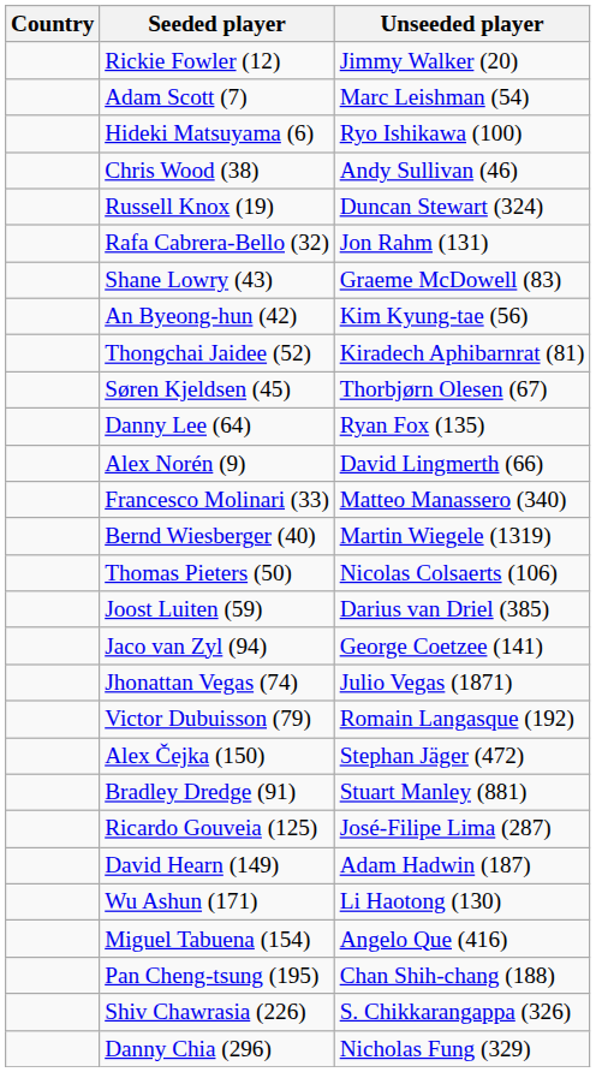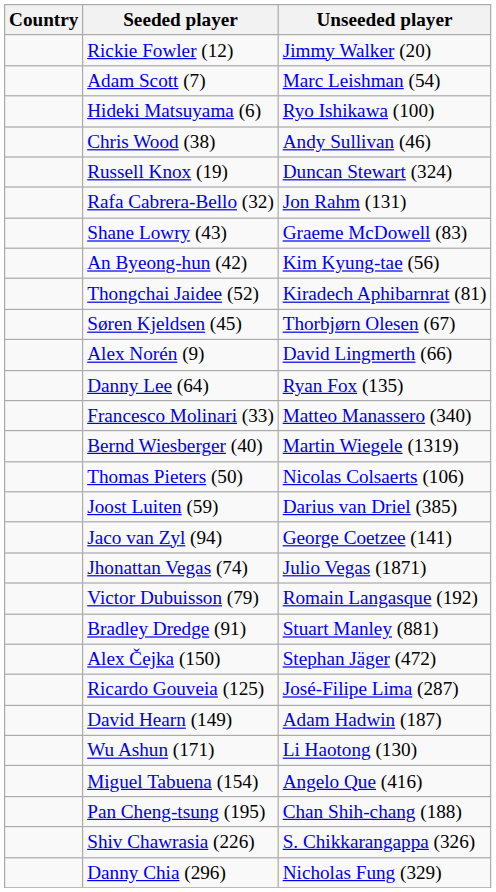 <table class="wikitable sortable">
 <tr>
 <th>Country</th>
 <th>Seeded player</th>
 <th>Unseeded player</th>
 </tr>
 <tr>
 <td></td>
 <td><a href='#'>Rickie Fowler</a> (12)</td>
 <td><a href='#'>Jimmy Walker</a> (20)</td>
 </tr>
 <tr>
 <td></td>
 <td><a href='#'>Adam Scott</a> (7)</td>
 <td><a href='#'>Marc Leishman</a> (54)</td>
 </tr>
 <tr>
 <td></td>
 <td><a href='#'>Hideki Matsuyama</a> (6)</td>
 <td><a href='#'>Ryo Ishikawa</a> (100)</td>
 </tr>
 <tr>
 <td></td>
 <td><a href='#'>Chris Wood</a> (38)</td>
 <td><a href='#'>Andy Sullivan</a> (46)</td>
 </tr>
 <tr>
 <td></td>
 <td><a href='#'>Russell Knox</a> (19)</td>
 <td><a href='#'>Duncan Stewart</a> (324)</td>
 </tr>
 <tr>
 <td></td>
 <td><a href='#'>Rafa Cabrera-Bello</a> (32)</td>
 <td><a href='#'>Jon Rahm</a> (131)</td>
 </tr>
 <tr>
 <td></td>
 <td><a href='#'>Shane Lowry</a> (43)</td>
 <td><a href='#'>Graeme McDowell</a> (83)</td>
 </tr>
 <tr>
 <td></td>
 <td><a href='#'>An Byeong-hun</a> (42)</td>
 <td><a href='#'>Kim Kyung-tae</a> (56)</td>
 </tr>
 <tr>
 <td></td>
 <td><a href='#'>Thongchai Jaidee</a> (52)</td>
 <td><a href='#'>Kiradech Aphibarnrat</a> (81)</td>
 </tr>
 <tr>
 <td></td>
 <td><a href='#'>Søren Kjeldsen</a> (45)</td>
 <td><a href='#'>Thorbjørn Olesen</a> (67)</td>
 </tr>
 <tr>
 <td></td>
-<td><a href='#'>Danny Lee</a> (64)</td>
-<td><a href='#'>Ryan Fox</a> (135)</td>
+<td><a href='#'>Alex Norén</a> (9)</td>
+<td><a href='#'>David Lingmerth</a> (66)</td>
 </tr>
 <tr>
 <td></td>
-<td><a href='#'>Alex Norén</a> (9)</td>
-<td><a href='#'>David Lingmerth</a> (66)</td>
+<td><a href='#'>Danny Lee</a> (64)</td>
+<td><a href='#'>Ryan Fox</a> (135)</td>
 </tr>
 <tr>
 <td></td>
 <td><a href='#'>Francesco Molinari</a> (33)</td>
 <td><a href='#'>Matteo Manassero</a> (340)</td>
 </tr>
 <tr>
 <td></td>
 <td><a href='#'>Bernd Wiesberger</a> (40)</td>
 <td><a href='#'>Martin Wiegele</a> (1319)</td>
 </tr>
 <tr>
 <td></td>
 <td><a href='#'>Thomas Pieters</a> (50)</td>
 <td><a href='#'>Nicolas Colsaerts</a> (106)</td>
 </tr>
 <tr>
 <td></td>
 <td><a href='#'>Joost Luiten</a> (59)</td>
 <td><a href='#'>Darius van Driel</a> (385)</td>
 </tr>
 <tr>
 <td></td>
 <td><a href='#'>Jaco van Zyl</a> (94)</td>
 <td><a href='#'>George Coetzee</a> (141)</td>
 </tr>
 <tr>
 <td></td>
 <td><a href='#'>Jhonattan Vegas</a> (74)</td>
 <td><a href='#'>Julio Vegas</a> (1871)</td>
 </tr>
 <tr>
 <td></td>
 <td><a href='#'>Victor Dubuisson</a> (79)</td>
 <td><a href='#'>Romain Langasque</a> (192)</td>
 </tr>
 <tr>
 <td></td>
-<td><a href='#'>Alex Čejka</a> (150)</td>
-<td><a href='#'>Stephan Jäger</a> (472)</td>
+<td><a href='#'>Bradley Dredge</a> (91)</td>
+<td><a href='#'>Stuart Manley</a> (881)</td>
 </tr>
 <tr>
 <td></td>
-<td><a href='#'>Bradley Dredge</a> (91)</td>
-<td><a href='#'>Stuart Manley</a> (881)</td>
+<td><a href='#'>Alex Čejka</a> (150)</td>
+<td><a href='#'>Stephan Jäger</a> (472)</td>
 </tr>
 <tr>
 <td></td>
 <td><a href='#'>Ricardo Gouveia</a> (125)</td>
 <td><a href='#'>José-Filipe Lima</a> (287)</td>
 </tr>
 <tr>
 <td></td>
 <td><a href='#'>David Hearn</a> (149)</td>
 <td><a href='#'>Adam Hadwin</a> (187)</td>
 </tr>
 <tr>
 <td></td>
 <td><a href='#'>Wu Ashun</a> (171)</td>
 <td><a href='#'>Li Haotong</a> (130)</td>
 </tr>
 <tr>
 <td></td>
 <td><a href='#'>Miguel Tabuena</a> (154)</td>
 <td><a href='#'>Angelo Que</a> (416)</td>
 </tr>
 <tr>
 <td></td>
 <td><a href='#'>Pan Cheng-tsung</a> (195)</td>
 <td><a href='#'>Chan Shih-chang</a> (188)</td>
 </tr>
 <tr>
 <td></td>
 <td><a href='#'>Shiv Chawrasia</a> (226)</td>
 <td><a href='#'>S. Chikkarangappa</a> (326)</td>
 </tr>
 <tr>
 <td></td>
 <td><a href='#'>Danny Chia</a> (296)</td>
 <td><a href='#'>Nicholas Fung</a> (329)</td>
 </tr>
 </table>
